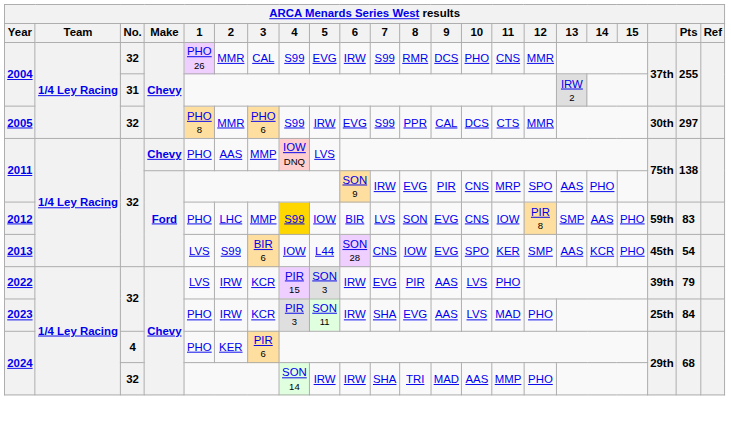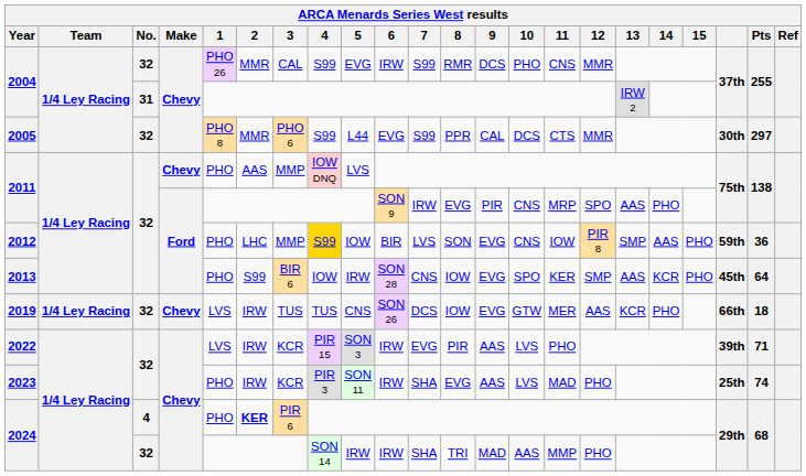 <table class="wikitable" style="text-align:center; font-size:75%">
 <tr>
 <th colspan=22><a href='#'>ARCA Menards Series West</a> results</th>
 </tr>
 <tr>
 <th>Year</th>
 <th>Team</th>
 <th>No.</th>
 <th>Make</th>
 <th>1</th>
 <th>2</th>
 <th>3</th>
 <th>4</th>
 <th>5</th>
 <th>6</th>
 <th>7</th>
 <th>8</th>
 <th>9</th>
 <th>10</th>
 <th>11</th>
 <th>12</th>
 <th>13</th>
 <th>14</th>
 <th>15</th>
 <th></th>
 <th>Pts</th>
 <th>Ref</th>
 </tr>
 <tr>
 <th rowspan=2><a href='#'>2004</a></th>
 <th rowspan=3><a href='#'>1/4 Ley Racing</a></th>
 <th>32</th>
 <th rowspan=3><a href='#'>Chevy</a></th>
 <td style="background:#EFCFFF;"><a href='#'>PHO</a><br><small>26</small></td>
 <td><a href='#'>MMR</a></td>
 <td><a href='#'>CAL</a></td>
 <td><a href='#'>S99</a></td>
 <td><a href='#'>EVG</a></td>
 <td><a href='#'>IRW</a></td>
 <td><a href='#'>S99</a></td>
 <td><a href='#'>RMR</a></td>
 <td><a href='#'>DCS</a></td>
 <td><a href='#'>PHO</a></td>
 <td><a href='#'>CNS</a></td>
 <td><a href='#'>MMR</a></td>
 <td colspan=3></td>
 <th rowspan=2>37th</th>
 <th rowspan=2>255</th>
 <th rowspan=2></th>
 </tr>
 <tr>
 <th>31</th>
 <td colspan=12></td>
 <td style="background:#DFDFDF;"><a href='#'>IRW</a><br><small>2</small></td>
 <td colspan=2></td>
 </tr>
 <tr>
 <th><a href='#'>2005</a></th>
 <th>32</th>
 <td style="background:#FFDF9F;"><a href='#'>PHO</a><br><small>8</small></td>
 <td><a href='#'>MMR</a></td>
 <td style="background:#FFDF9F;"><a href='#'>PHO</a><br><small>6</small></td>
 <td><a href='#'>S99</a></td>
-<td><a href='#'>IRW</a></td>
+<td><a href='#'>L44</a></td>
 <td><a href='#'>EVG</a></td>
 <td><a href='#'>S99</a></td>
 <td><a href='#'>PPR</a></td>
 <td><a href='#'>CAL</a></td>
 <td><a href='#'>DCS</a></td>
 <td><a href='#'>CTS</a></td>
 <td><a href='#'>MMR</a></td>
 <td colspan=3></td>
 <th>30th</th>
 <th>297</th>
 <th></th>
 </tr>
 <tr>
 <th rowspan=2><a href='#'>2011</a></th>
 <th rowspan=4><a href='#'>1/4 Ley Racing</a></th>
 <th rowspan=4>32</th>
 <th><a href='#'>Chevy</a></th>
 <td><a href='#'>PHO</a></td>
 <td><a href='#'>AAS</a></td>
 <td><a href='#'>MMP</a></td>
 <td style="background:#FFCFCF;"><a href='#'>IOW</a><br><small>DNQ</small></td>
 <td><a href='#'>LVS</a></td>
 <td colspan=10></td>
 <th rowspan=2>75th</th>
 <th rowspan=2>138</th>
 <th rowspan=2></th>
 </tr>
 <tr>
 <th rowspan=3><a href='#'>Ford</a></th>
 <td colspan=5></td>
 <td style="background:#FFDF9F;"><a href='#'>SON</a><br><small>9</small></td>
 <td><a href='#'>IRW</a></td>
 <td><a href='#'>EVG</a></td>
 <td><a href='#'>PIR</a></td>
 <td><a href='#'>CNS</a></td>
 <td><a href='#'>MRP</a></td>
 <td><a href='#'>SPO</a></td>
 <td><a href='#'>AAS</a></td>
 <td><a href='#'>PHO</a></td>
 <td></td>
 </tr>
 <tr>
 <th><a href='#'>2012</a></th>
 <td><a href='#'>PHO</a></td>
 <td><a href='#'>LHC</a></td>
 <td><a href='#'>MMP</a></td>
 <td style="background: gold;"><a href='#'>S99</a></td>
 <td><a href='#'>IOW</a></td>
 <td><a href='#'>BIR</a></td>
 <td><a href='#'>LVS</a></td>
 <td><a href='#'>SON</a></td>
 <td><a href='#'>EVG</a></td>
 <td><a href='#'>CNS</a></td>
 <td><a href='#'>IOW</a></td>
 <td style="background:#FFDF9F;"><a href='#'>PIR</a><br><small>8</small></td>
 <td><a href='#'>SMP</a></td>
 <td><a href='#'>AAS</a></td>
 <td><a href='#'>PHO</a></td>
 <th>59th</th>
-<th>83</th>
+<th>36</th>
 <th></th>
 </tr>
 <tr>
 <th><a href='#'>2013</a></th>
-<td><a href='#'>LVS</a></td>
+<td><a href='#'>PHO</a></td>
 <td><a href='#'>S99</a></td>
 <td style="background:#FFDF9F;"><a href='#'>BIR</a><br><small>6</small></td>
 <td><a href='#'>IOW</a></td>
-<td><a href='#'>L44</a></td>
+<td><a href='#'>IRW</a></td>
 <td style="background:#EFCFFF;"><a href='#'>SON</a><br><small>28</small></td>
 <td><a href='#'>CNS</a></td>
 <td><a href='#'>IOW</a></td>
 <td><a href='#'>EVG</a></td>
 <td><a href='#'>SPO</a></td>
 <td><a href='#'>KER</a></td>
 <td><a href='#'>SMP</a></td>
 <td><a href='#'>AAS</a></td>
 <td><a href='#'>KCR</a></td>
 <td><a href='#'>PHO</a></td>
 <th>45th</th>
-<th>54</th>
+<th>64</th>
+<th></th>
+</tr>
+<tr>
+<th><a href='#'>2019</a></th>
+<th><a href='#'>1/4 Ley Racing</a></th>
+<th>32</th>
+<th><a href='#'>Chevy</a></th>
+<td><a href='#'>LVS</a></td>
+<td><a href='#'>IRW</a></td>
+<td><a href='#'>TUS</a></td>
+<td><a href='#'>TUS</a></td>
+<td><a href='#'>CNS</a></td>
+<td style="background:#EFCFFF;"><a href='#'>SON</a><br><small>26</small></td>
+<td><a href='#'>DCS</a></td>
+<td><a href='#'>IOW</a></td>
+<td><a href='#'>EVG</a></td>
+<td><a href='#'>GTW</a></td>
+<td><a href='#'>MER</a></td>
+<td><a href='#'>AAS</a></td>
+<td><a href='#'>KCR</a></td>
+<td><a href='#'>PHO</a></td>
+<td></td>
+<th>66th</th>
+<th>18</th>
 <th></th>
 </tr>
 <tr>
 <th><a href='#'>2022</a></th>
 <th rowspan=4><a href='#'>1/4 Ley Racing</a></th>
 <th rowspan=2>32</th>
 <th rowspan=4><a href='#'>Chevy</a></th>
 <td><a href='#'>LVS</a></td>
 <td><a href='#'>IRW</a></td>
 <td><a href='#'>KCR</a></td>
 <td style="background:#EFCFFF;"><a href='#'>PIR</a><br><small>15</small></td>
 <td style="background:#DFDFDF;"><a href='#'>SON</a><br><small>3</small></td>
 <td><a href='#'>IRW</a></td>
 <td><a href='#'>EVG</a></td>
 <td><a href='#'>PIR</a></td>
 <td><a href='#'>AAS</a></td>
 <td><a href='#'>LVS</a></td>
 <td><a href='#'>PHO</a></td>
 <td colspan=4></td>
 <th>39th</th>
-<th>79</th>
+<th>71</th>
 <th></th>
 </tr>
 <tr>
 <th><a href='#'>2023</a></th>
 <td><a href='#'>PHO</a></td>
 <td><a href='#'>IRW</a></td>
 <td><a href='#'>KCR</a></td>
 <td style="background:#DFDFDF;"><a href='#'>PIR</a><br><small>3</small></td>
 <td style="background:#DFFFDF;"><a href='#'>SON</a><br><small>11</small></td>
 <td><a href='#'>IRW</a></td>
 <td><a href='#'>SHA</a></td>
 <td><a href='#'>EVG</a></td>
 <td><a href='#'>AAS</a></td>
 <td><a href='#'>LVS</a></td>
 <td><a href='#'>MAD</a></td>
 <td><a href='#'>PHO</a></td>
 <td colspan=3></td>
 <th>25th</th>
-<th>84</th>
+<th>74</th>
 <th></th>
 </tr>
 <tr>
 <th rowspan=2><a href='#'>2024</a></th>
 <th>4</th>
 <td><a href='#'>PHO</a></td>
-<td><a href='#'>KER</a></td>
+<td><strong><a href='#'>KER</a></strong></td>
 <td style="background:#FFDF9F;"><a href='#'>PIR</a><br><small>6</small></td>
 <td colspan=12></td>
 <th rowspan=2>29th</th>
 <th rowspan=2>68</th>
 <th rowspan=2></th>
 </tr>
 <tr>
 <th>32</th>
 <td colspan=3></td>
 <td style="background:#DFFFDF;"><a href='#'>SON</a><br><small>14</small></td>
 <td><a href='#'>IRW</a></td>
 <td><a href='#'>IRW</a></td>
 <td><a href='#'>SHA</a></td>
 <td><a href='#'>TRI</a></td>
 <td><a href='#'>MAD</a></td>
 <td><a href='#'>AAS</a></td>
 <td><a href='#'>MMP</a></td>
 <td><a href='#'>PHO</a></td>
 <td colspan=3></td>
 </tr>
 </table>
